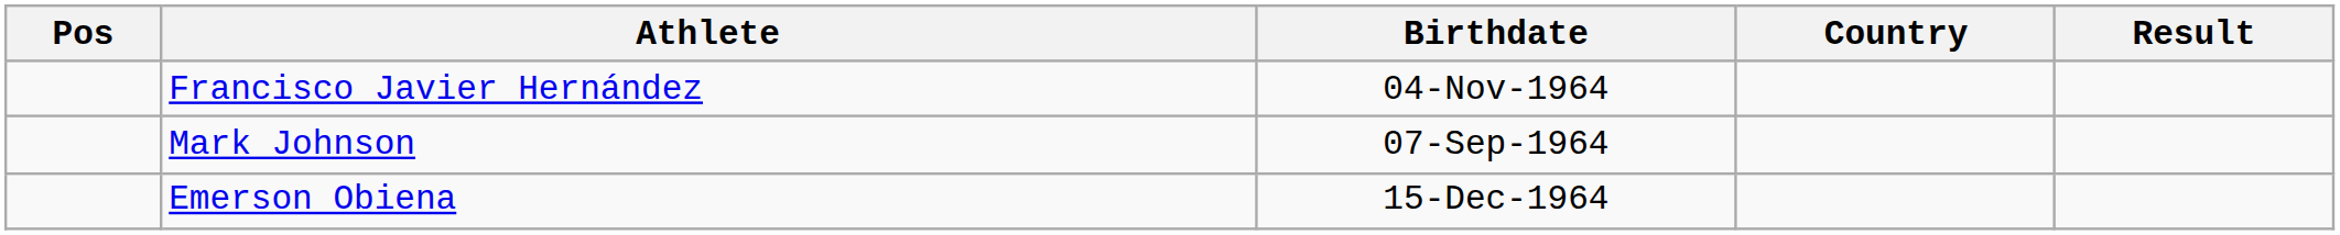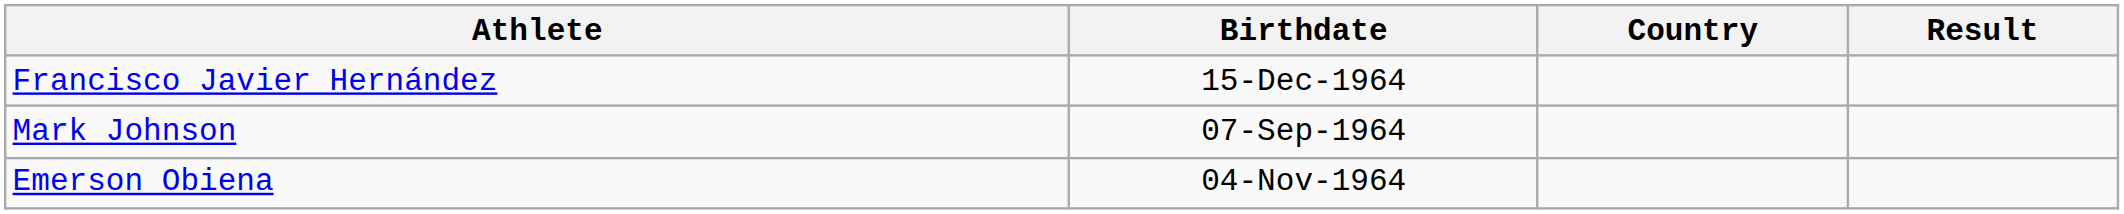 <table class="wikitable"  style="text-align:center; width:70%;">
 <tr>
-<th>Pos</th>
 <th>Athlete</th>
 <th>Birthdate</th>
 <th>Country</th>
 <th>Result</th>
 </tr>
 <tr>
-<td align=center></td>
 <td align=left><a href='#'>Francisco Javier Hernández</a></td>
-<td>04-Nov-1964</td>
+<td>15-Dec-1964</td>
 <td align=left></td>
 <td></td>
 </tr>
 <tr>
-<td align=center></td>
 <td align=left><a href='#'>Mark Johnson</a></td>
 <td>07-Sep-1964</td>
 <td align=left></td>
 <td></td>
 </tr>
 <tr>
-<td align=center></td>
 <td align=left><a href='#'>Emerson Obiena</a></td>
-<td>15-Dec-1964</td>
+<td>04-Nov-1964</td>
 <td align=left></td>
 <td></td>
 </tr>
 </table>
